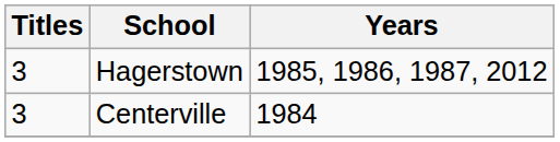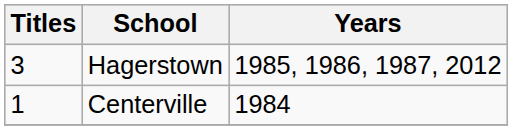 <table class="wikitable">
 <tr>
 <th>Titles</th>
 <th>School</th>
 <th>Years</th>
 </tr>
 <tr>
 <td>3</td>
 <td>Hagerstown</td>
 <td>1985, 1986, 1987, 2012</td>
 </tr>
 <tr>
-<td>3</td>
+<td>1</td>
 <td>Centerville</td>
 <td>1984</td>
 </tr>
 <tr>
 </tr>
 </table>
